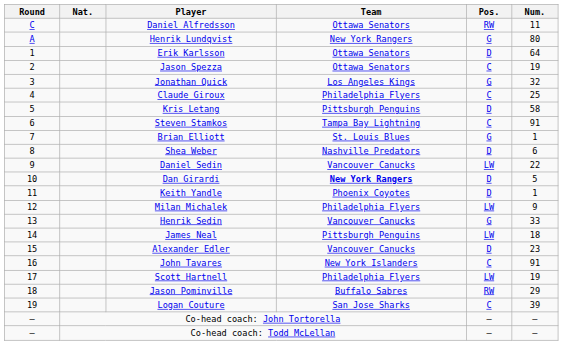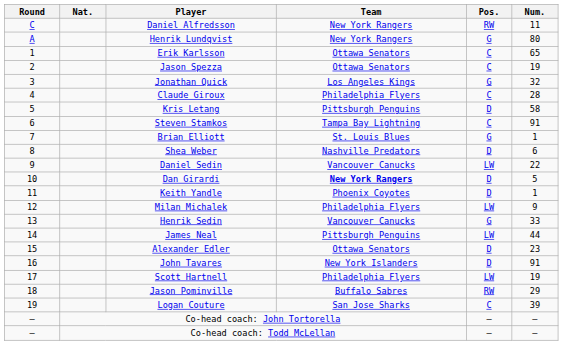 <table width="95%" class="wikitable sortable" style="text-align:center">
 <tr>
 <th>Round</th>
 <th>Nat.</th>
 <th>Player</th>
 <th>Team</th>
 <th>Pos.</th>
 <th>Num.</th>
 </tr>
 <tr>
 <td><a href='#'>C</a></td>
 <td></td>
 <td><a href='#'>Daniel Alfredsson</a></td>
-<td><a href='#'>Ottawa Senators</a></td>
+<td><a href='#'>New York Rangers</a></td>
 <td><a href='#'>RW</a></td>
 <td>11</td>
 </tr>
 <tr>
 <td><a href='#'>A</a></td>
 <td></td>
 <td><a href='#'>Henrik Lundqvist</a></td>
 <td><a href='#'>New York Rangers</a></td>
 <td><a href='#'>G</a></td>
 <td>80</td>
 </tr>
 <tr>
 <td>1</td>
 <td></td>
 <td><a href='#'>Erik Karlsson</a></td>
 <td><a href='#'>Ottawa Senators</a></td>
-<td><a href='#'>D</a></td>
-<td>64</td>
+<td><a href='#'>C</a></td>
+<td>65</td>
 </tr>
 <tr>
 <td>2</td>
 <td></td>
 <td><a href='#'>Jason Spezza</a></td>
 <td><a href='#'>Ottawa Senators</a></td>
 <td><a href='#'>C</a></td>
 <td>19</td>
 </tr>
 <tr>
 <td>3</td>
 <td></td>
 <td><a href='#'>Jonathan Quick</a></td>
 <td><a href='#'>Los Angeles Kings</a></td>
 <td><a href='#'>G</a></td>
 <td>32</td>
 </tr>
 <tr>
 <td>4</td>
 <td></td>
 <td><a href='#'>Claude Giroux</a></td>
 <td><a href='#'>Philadelphia Flyers</a></td>
 <td><a href='#'>C</a></td>
-<td>25</td>
+<td>28</td>
 </tr>
 <tr>
 <td>5</td>
 <td></td>
 <td><a href='#'>Kris Letang</a></td>
 <td><a href='#'>Pittsburgh Penguins</a></td>
 <td><a href='#'>D</a></td>
 <td>58</td>
 </tr>
 <tr>
 <td>6</td>
 <td></td>
 <td><a href='#'>Steven Stamkos</a></td>
 <td><a href='#'>Tampa Bay Lightning</a></td>
 <td><a href='#'>C</a></td>
 <td>91</td>
 </tr>
 <tr>
 <td>7</td>
 <td></td>
 <td><a href='#'>Brian Elliott</a></td>
 <td><a href='#'>St. Louis Blues</a></td>
 <td><a href='#'>G</a></td>
 <td>1</td>
 </tr>
 <tr>
 <td>8</td>
 <td></td>
 <td><a href='#'>Shea Weber</a></td>
 <td><a href='#'>Nashville Predators</a></td>
 <td><a href='#'>D</a></td>
 <td>6</td>
 </tr>
 <tr>
 <td>9</td>
 <td></td>
 <td><a href='#'>Daniel Sedin</a></td>
 <td><a href='#'>Vancouver Canucks</a></td>
 <td><a href='#'>LW</a></td>
 <td>22</td>
 </tr>
 <tr>
 <td>10</td>
 <td></td>
 <td><a href='#'>Dan Girardi</a></td>
 <td><strong><a href='#'>New York Rangers</a></strong></td>
 <td><a href='#'>D</a></td>
 <td>5</td>
 </tr>
 <tr>
 <td>11</td>
 <td></td>
 <td><a href='#'>Keith Yandle</a></td>
 <td><a href='#'>Phoenix Coyotes</a></td>
 <td><a href='#'>D</a></td>
 <td>1</td>
 </tr>
 <tr>
 <td>12</td>
 <td></td>
 <td><a href='#'>Milan Michalek</a></td>
 <td><a href='#'>Philadelphia Flyers</a></td>
 <td><a href='#'>LW</a></td>
 <td>9</td>
 </tr>
 <tr>
 <td>13</td>
 <td></td>
 <td><a href='#'>Henrik Sedin</a></td>
 <td><a href='#'>Vancouver Canucks</a></td>
 <td><a href='#'>G</a></td>
 <td>33</td>
 </tr>
 <tr>
 <td>14</td>
 <td></td>
 <td><a href='#'>James Neal</a></td>
 <td><a href='#'>Pittsburgh Penguins</a></td>
 <td><a href='#'>LW</a></td>
-<td>18</td>
+<td>44</td>
 </tr>
 <tr>
 <td>15</td>
 <td></td>
 <td><a href='#'>Alexander Edler</a></td>
-<td><a href='#'>Vancouver Canucks</a></td>
+<td><a href='#'>Ottawa Senators</a></td>
 <td><a href='#'>D</a></td>
 <td>23</td>
 </tr>
 <tr>
 <td>16</td>
 <td></td>
 <td><a href='#'>John Tavares</a></td>
 <td><a href='#'>New York Islanders</a></td>
-<td><a href='#'>C</a></td>
+<td><a href='#'>D</a></td>
 <td>91</td>
 </tr>
 <tr>
 <td>17</td>
 <td></td>
 <td><a href='#'>Scott Hartnell</a></td>
 <td><a href='#'>Philadelphia Flyers</a></td>
 <td><a href='#'>LW</a></td>
 <td>19</td>
 </tr>
 <tr>
 <td>18</td>
 <td></td>
 <td><a href='#'>Jason Pominville</a></td>
 <td><a href='#'>Buffalo Sabres</a></td>
 <td><a href='#'>RW</a></td>
 <td>29</td>
 </tr>
 <tr>
 <td>19</td>
 <td></td>
 <td><a href='#'>Logan Couture</a></td>
 <td><a href='#'>San Jose Sharks</a></td>
 <td><a href='#'>C</a></td>
 <td>39</td>
 </tr>
 <tr>
 <td>–</td>
 <td colspan=3>Co-head coach: <a href='#'>John Tortorella</a></td>
 <td>–</td>
 <td>–</td>
 </tr>
 <tr>
 <td>–</td>
 <td colspan=3>Co-head coach: <a href='#'>Todd McLellan</a></td>
 <td>–</td>
 <td>–</td>
 </tr>
 </table>
